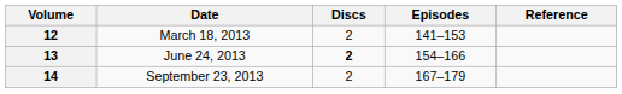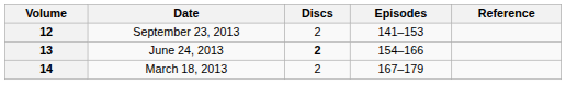 <table class="wikitable" style="text-align: center; width: 60%;">
 <tr>
 <th scope="col" 175px;>Volume</th>
 <th scope="col" 125px;>Date</th>
 <th scope="col">Discs</th>
 <th scope="col">Episodes</th>
 <th scope="col">Reference</th>
 </tr>
 <tr>
 <th scope="row">12</th>
-<td>March 18, 2013</td>
+<td>September 23, 2013</td>
 <td>2</td>
 <td>141–153</td>
 <td></td>
 </tr>
 <tr>
 <th scope="row">13</th>
 <td>June 24, 2013</td>
 <td><strong>2</strong></td>
 <td>154–166</td>
 <td></td>
 </tr>
 <tr>
 <th scope="row">14</th>
-<td>September 23, 2013</td>
+<td>March 18, 2013</td>
 <td>2</td>
 <td>167–179</td>
 <td></td>
 </tr>
 </table>
